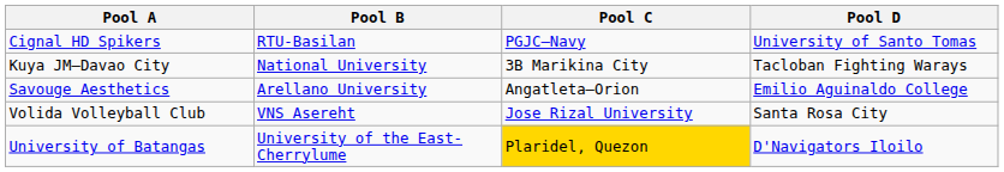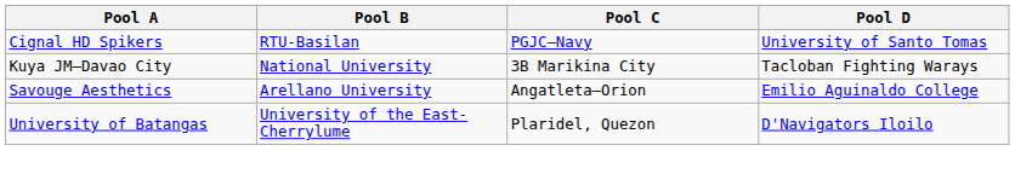 <table class="wikitable">
 <tr>
 <th width=25%>Pool A</th>
 <th width=25%>Pool B</th>
 <th width=25%>Pool C</th>
 <th width=25%>Pool D</th>
 </tr>
 <tr>
 <td><a href='#'>Cignal HD Spikers</a></td>
 <td><a href='#'>RTU-Basilan</a></td>
 <td><a href='#'>PGJC–Navy</a></td>
 <td><a href='#'>University of Santo Tomas</a></td>
 </tr>
 <tr>
 <td>Kuya JM–Davao City</td>
 <td><a href='#'>National University</a></td>
 <td>3B Marikina City</td>
 <td>Tacloban Fighting Warays</td>
 </tr>
 <tr>
 <td><a href='#'>Savouge Aesthetics</a></td>
 <td><a href='#'>Arellano University</a></td>
 <td>Angatleta–Orion</td>
 <td><a href='#'>Emilio Aguinaldo College</a></td>
 </tr>
 <tr>
-<td>Volida Volleyball Club</td>
-<td><a href='#'>VNS Asereht</a></td>
-<td><a href='#'>Jose Rizal University</a></td>
-<td>Santa Rosa City</td>
-</tr>
-<tr>
 <td><a href='#'>University of Batangas</a></td>
 <td><a href='#'>University of the East-Cherrylume</a></td>
-<td style="background: gold;">Plaridel, Quezon</td>
+<td>Plaridel, Quezon</td>
 <td><a href='#'>D'Navigators Iloilo</a></td>
 </tr>
 </table>
